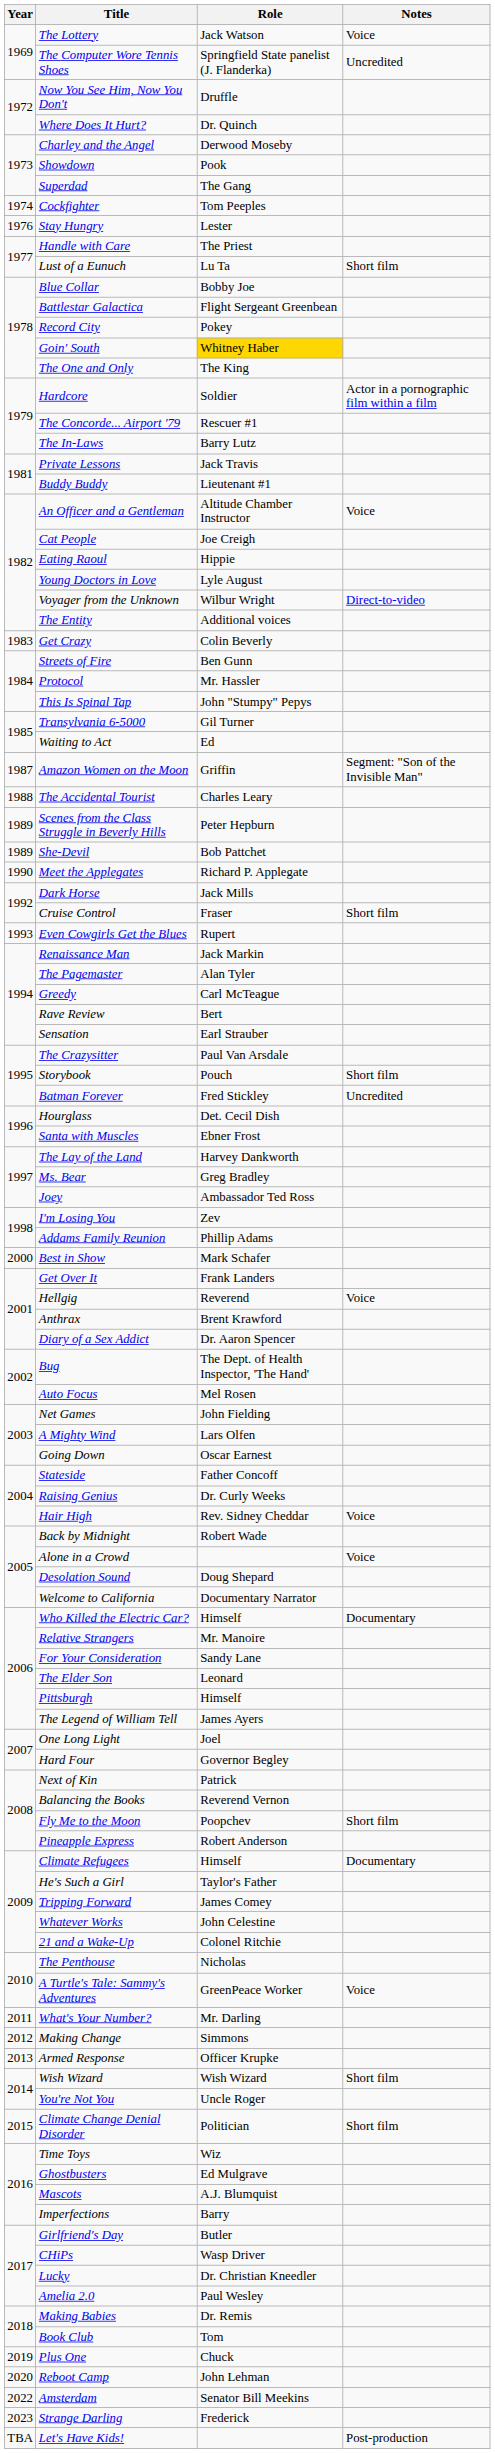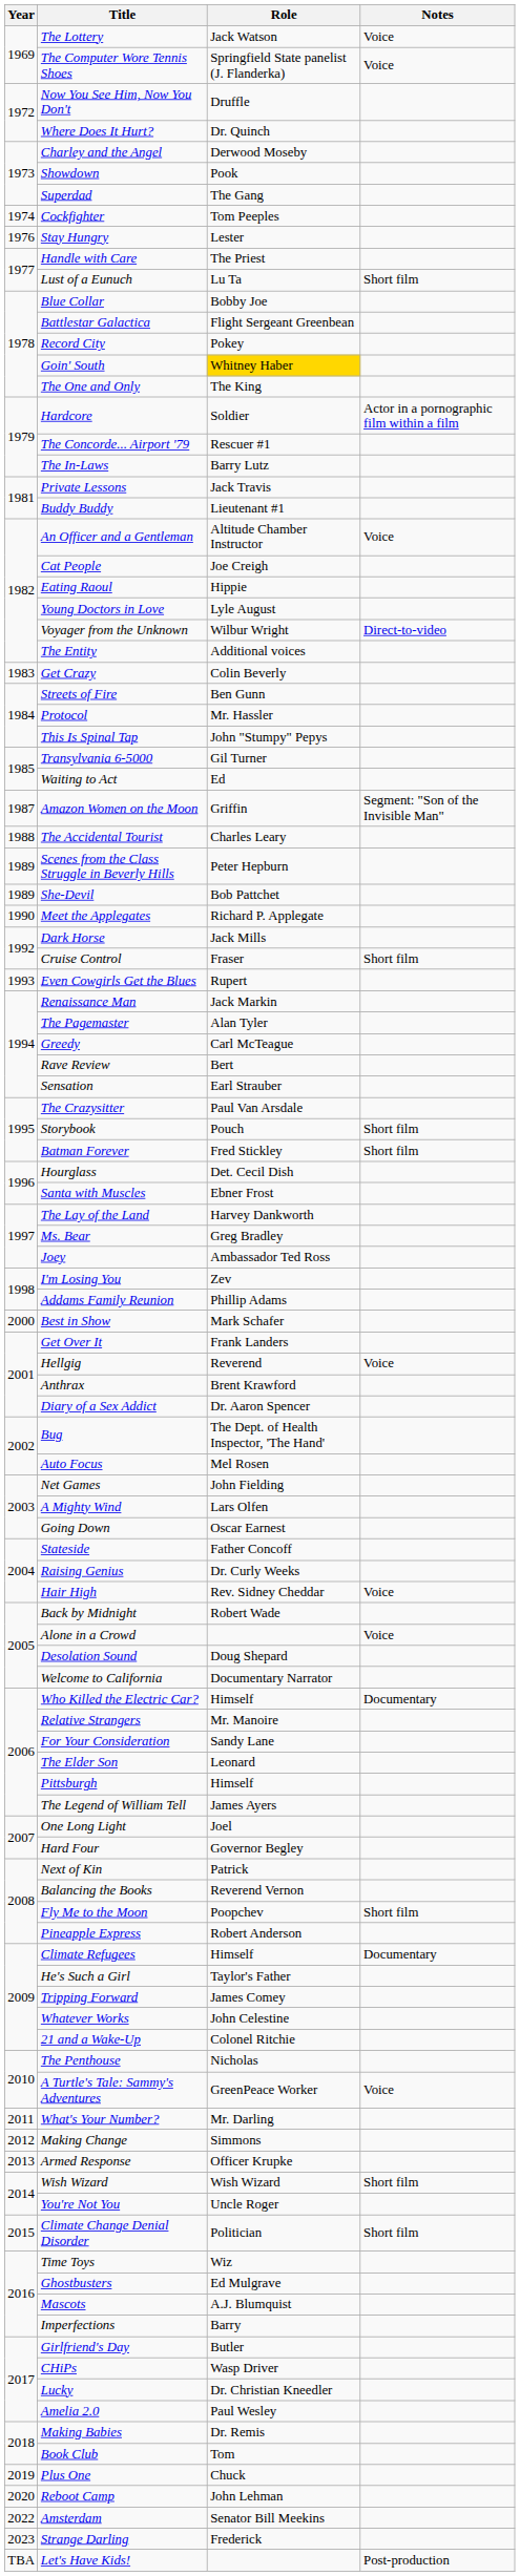 <table class="wikitable sortable">
 <tr>
 <th>Year</th>
 <th>Title</th>
 <th>Role</th>
 <th>Notes</th>
 </tr>
 <tr>
 <td rowspan="2">1969</td>
 <td><em><a href='#'>The Lottery</a></em></td>
 <td>Jack Watson</td>
 <td>Voice</td>
 </tr>
 <tr>
 <td><em><a href='#'>The Computer Wore Tennis Shoes</a></em></td>
 <td>Springfield State panelist (J. Flanderka)</td>
-<td>Uncredited</td>
+<td>Voice</td>
 </tr>
 <tr>
 <td rowspan="2">1972</td>
 <td><em><a href='#'>Now You See Him, Now You Don't</a></em></td>
 <td>Druffle</td>
 <td></td>
 </tr>
 <tr>
 <td><em><a href='#'>Where Does It Hurt?</a></em></td>
 <td>Dr. Quinch</td>
 <td></td>
 </tr>
 <tr>
 <td rowspan="3">1973</td>
 <td><em><a href='#'>Charley and the Angel</a></em></td>
 <td>Derwood Moseby</td>
 <td></td>
 </tr>
 <tr>
 <td><em><a href='#'>Showdown</a></em></td>
 <td>Pook</td>
 <td></td>
 </tr>
 <tr>
 <td><em><a href='#'>Superdad</a></em></td>
 <td>The Gang</td>
 <td></td>
 </tr>
 <tr>
 <td>1974</td>
 <td><em><a href='#'>Cockfighter</a></em></td>
 <td>Tom Peeples</td>
 <td></td>
 </tr>
 <tr>
 <td>1976</td>
 <td><em><a href='#'>Stay Hungry</a></em></td>
 <td>Lester</td>
 <td></td>
 </tr>
 <tr>
 <td rowspan="2">1977</td>
 <td><em><a href='#'>Handle with Care</a></em></td>
 <td>The Priest</td>
 <td></td>
 </tr>
 <tr>
 <td><em>Lust of a Eunuch</em></td>
 <td>Lu Ta</td>
 <td>Short film</td>
 </tr>
 <tr>
 <td rowspan="5">1978</td>
 <td><em><a href='#'>Blue Collar</a></em></td>
 <td>Bobby Joe</td>
 <td></td>
 </tr>
 <tr>
 <td><em><a href='#'>Battlestar Galactica</a></em></td>
 <td>Flight Sergeant Greenbean</td>
 <td></td>
 </tr>
 <tr>
 <td><em><a href='#'>Record City</a></em></td>
 <td>Pokey</td>
 <td></td>
 </tr>
 <tr>
 <td><em><a href='#'>Goin' South</a></em></td>
 <td style="background: gold;">Whitney Haber</td>
 <td></td>
 </tr>
 <tr>
 <td><em><a href='#'>The One and Only</a></em></td>
 <td>The King</td>
 <td></td>
 </tr>
 <tr>
 <td rowspan="3">1979</td>
 <td><em><a href='#'>Hardcore</a></em></td>
 <td>Soldier</td>
 <td>Actor in a pornographic <a href='#'>film within a film</a></td>
 </tr>
 <tr>
 <td><em><a href='#'>The Concorde... Airport '79</a></em></td>
 <td>Rescuer #1</td>
 <td></td>
 </tr>
 <tr>
 <td><em><a href='#'>The In-Laws</a></em></td>
 <td>Barry Lutz</td>
 <td></td>
 </tr>
 <tr>
 <td rowspan="2">1981</td>
 <td><em><a href='#'>Private Lessons</a></em></td>
 <td>Jack Travis</td>
 <td></td>
 </tr>
 <tr>
 <td><em><a href='#'>Buddy Buddy</a></em></td>
 <td>Lieutenant #1</td>
 <td></td>
 </tr>
 <tr>
 <td rowspan="6">1982</td>
 <td><em><a href='#'>An Officer and a Gentleman</a></em></td>
 <td>Altitude Chamber Instructor</td>
 <td>Voice</td>
 </tr>
 <tr>
 <td><em><a href='#'>Cat People</a></em></td>
 <td>Joe Creigh</td>
 <td></td>
 </tr>
 <tr>
 <td><em><a href='#'>Eating Raoul</a></em></td>
 <td>Hippie</td>
 <td></td>
 </tr>
 <tr>
 <td><em><a href='#'>Young Doctors in Love</a></em></td>
 <td>Lyle August</td>
 <td></td>
 </tr>
 <tr>
 <td><em>Voyager from the Unknown</em></td>
 <td>Wilbur Wright</td>
 <td><a href='#'>Direct-to-video</a></td>
 </tr>
 <tr>
 <td><em><a href='#'>The Entity</a></em></td>
 <td>Additional voices</td>
 <td></td>
 </tr>
 <tr>
 <td>1983</td>
 <td><em><a href='#'>Get Crazy</a></em></td>
 <td>Colin Beverly</td>
 <td></td>
 </tr>
 <tr>
 <td rowspan="3">1984</td>
 <td><em><a href='#'>Streets of Fire</a></em></td>
 <td>Ben Gunn</td>
 <td></td>
 </tr>
 <tr>
 <td><em><a href='#'>Protocol</a></em></td>
 <td>Mr. Hassler</td>
 <td></td>
 </tr>
 <tr>
 <td><em><a href='#'>This Is Spinal Tap</a></em></td>
 <td>John "Stumpy" Pepys</td>
 <td></td>
 </tr>
 <tr>
 <td rowspan="2">1985</td>
 <td><em><a href='#'>Transylvania 6-5000</a></em></td>
 <td>Gil Turner</td>
 <td></td>
 </tr>
 <tr>
 <td><em>Waiting to Act</em></td>
 <td>Ed</td>
 <td></td>
 </tr>
 <tr>
 <td>1987</td>
 <td><em><a href='#'>Amazon Women on the Moon</a></em></td>
 <td>Griffin</td>
 <td>Segment: "Son of the Invisible Man"</td>
 </tr>
 <tr>
 <td>1988</td>
 <td><em><a href='#'>The Accidental Tourist</a></em></td>
 <td>Charles Leary</td>
 <td></td>
 </tr>
 <tr>
 <td>1989</td>
 <td><em><a href='#'>Scenes from the Class Struggle in Beverly Hills</a></em></td>
 <td>Peter Hepburn</td>
 <td></td>
 </tr>
 <tr>
 <td>1989</td>
 <td><em><a href='#'>She-Devil</a></em></td>
 <td>Bob Pattchet</td>
 <td></td>
 </tr>
 <tr>
 <td>1990</td>
 <td><em><a href='#'>Meet the Applegates</a></em></td>
 <td>Richard P. Applegate</td>
 <td></td>
 </tr>
 <tr>
 <td rowspan="2">1992</td>
 <td><em><a href='#'>Dark Horse</a></em></td>
 <td>Jack Mills</td>
 <td></td>
 </tr>
 <tr>
 <td><em>Cruise Control</em></td>
 <td>Fraser</td>
 <td>Short film</td>
 </tr>
 <tr>
 <td>1993</td>
 <td><em><a href='#'>Even Cowgirls Get the Blues</a></em></td>
 <td>Rupert</td>
 <td></td>
 </tr>
 <tr>
 <td rowspan="5">1994</td>
 <td><em><a href='#'>Renaissance Man</a></em></td>
 <td>Jack Markin</td>
 <td></td>
 </tr>
 <tr>
 <td><em><a href='#'>The Pagemaster</a></em></td>
 <td>Alan Tyler</td>
 <td></td>
 </tr>
 <tr>
 <td><em><a href='#'>Greedy</a></em></td>
 <td>Carl McTeague</td>
 <td></td>
 </tr>
 <tr>
 <td><em>Rave Review</em></td>
 <td>Bert</td>
 <td></td>
 </tr>
 <tr>
 <td><em>Sensation</em></td>
 <td>Earl Strauber</td>
 <td></td>
 </tr>
 <tr>
 <td rowspan="3">1995</td>
 <td><em><a href='#'>The Crazysitter</a></em></td>
 <td>Paul Van Arsdale</td>
 <td></td>
 </tr>
 <tr>
 <td><em>Storybook</em></td>
 <td>Pouch</td>
 <td>Short film</td>
 </tr>
 <tr>
 <td><em><a href='#'>Batman Forever</a></em></td>
 <td>Fred Stickley</td>
-<td>Uncredited</td>
+<td>Short film</td>
 </tr>
 <tr>
 <td rowspan="2">1996</td>
 <td><em>Hourglass</em></td>
 <td>Det. Cecil Dish</td>
 <td></td>
 </tr>
 <tr>
 <td><em><a href='#'>Santa with Muscles</a></em></td>
 <td>Ebner Frost</td>
 <td></td>
 </tr>
 <tr>
 <td rowspan="3">1997</td>
 <td><em><a href='#'>The Lay of the Land</a></em></td>
 <td>Harvey Dankworth</td>
 <td></td>
 </tr>
 <tr>
 <td><em><a href='#'>Ms. Bear</a></em></td>
 <td>Greg Bradley</td>
 <td></td>
 </tr>
 <tr>
 <td><em><a href='#'>Joey</a></em></td>
 <td>Ambassador Ted Ross</td>
 <td></td>
 </tr>
 <tr>
 <td rowspan="2">1998</td>
 <td><em><a href='#'>I'm Losing You</a></em></td>
 <td>Zev</td>
 <td></td>
 </tr>
 <tr>
 <td><em><a href='#'>Addams Family Reunion</a></em></td>
 <td>Phillip Adams</td>
 <td></td>
 </tr>
 <tr>
 <td>2000</td>
 <td><em><a href='#'>Best in Show</a></em></td>
 <td>Mark Schafer</td>
 <td></td>
 </tr>
 <tr>
 <td rowspan="4">2001</td>
 <td><em><a href='#'>Get Over It</a></em></td>
 <td>Frank Landers</td>
 <td></td>
 </tr>
 <tr>
 <td><em>Hellgig</em></td>
 <td>Reverend</td>
 <td>Voice</td>
 </tr>
 <tr>
 <td><em>Anthrax</em></td>
 <td>Brent Krawford</td>
 <td></td>
 </tr>
 <tr>
 <td><em><a href='#'>Diary of a Sex Addict</a></em></td>
 <td>Dr. Aaron Spencer</td>
 <td></td>
 </tr>
 <tr>
 <td rowspan="2">2002</td>
 <td><em><a href='#'>Bug</a></em></td>
 <td>The Dept. of Health Inspector, 'The Hand'</td>
 <td></td>
 </tr>
 <tr>
 <td><em><a href='#'>Auto Focus</a></em></td>
 <td>Mel Rosen</td>
 <td></td>
 </tr>
 <tr>
 <td rowspan="3">2003</td>
 <td><em>Net Games</em></td>
 <td>John Fielding</td>
 <td></td>
 </tr>
 <tr>
 <td><em><a href='#'>A Mighty Wind</a></em></td>
 <td>Lars Olfen</td>
 <td></td>
 </tr>
 <tr>
 <td><em>Going Down</em></td>
 <td>Oscar Earnest</td>
 <td></td>
 </tr>
 <tr>
 <td rowspan="3">2004</td>
 <td><em><a href='#'>Stateside</a></em></td>
 <td>Father Concoff</td>
 <td></td>
 </tr>
 <tr>
 <td><em><a href='#'>Raising Genius</a></em></td>
 <td>Dr. Curly Weeks</td>
 <td></td>
 </tr>
 <tr>
 <td><em><a href='#'>Hair High</a></em></td>
 <td>Rev. Sidney Cheddar</td>
 <td>Voice</td>
 </tr>
 <tr>
 <td rowspan="4">2005</td>
 <td><em>Back by Midnight</em></td>
 <td>Robert Wade</td>
 <td></td>
 </tr>
 <tr>
 <td><em>Alone in a Crowd</em></td>
 <td></td>
 <td>Voice</td>
 </tr>
 <tr>
 <td><em><a href='#'>Desolation Sound</a></em></td>
 <td>Doug Shepard</td>
 <td></td>
 </tr>
 <tr>
 <td><em>Welcome to California</em></td>
 <td>Documentary Narrator</td>
 <td></td>
 </tr>
 <tr>
 <td rowspan="6">2006</td>
 <td><em><a href='#'>Who Killed the Electric Car?</a></em></td>
 <td>Himself</td>
 <td>Documentary</td>
 </tr>
 <tr>
 <td><em><a href='#'>Relative Strangers</a></em></td>
 <td>Mr. Manoire</td>
 <td></td>
 </tr>
 <tr>
 <td><em><a href='#'>For Your Consideration</a></em></td>
 <td>Sandy Lane</td>
 <td></td>
 </tr>
 <tr>
 <td><em><a href='#'>The Elder Son</a></em></td>
 <td>Leonard</td>
 <td></td>
 </tr>
 <tr>
 <td><em><a href='#'>Pittsburgh</a></em></td>
 <td>Himself</td>
 <td></td>
 </tr>
 <tr>
 <td><em>The Legend of William Tell</em></td>
 <td>James Ayers</td>
 <td></td>
 </tr>
 <tr>
 <td rowspan="2">2007</td>
 <td><em>One Long Light</em></td>
 <td>Joel</td>
 <td></td>
 </tr>
 <tr>
 <td><em>Hard Four</em></td>
 <td>Governor Begley</td>
 <td></td>
 </tr>
 <tr>
 <td rowspan="4">2008</td>
 <td><em>Next of Kin</em></td>
 <td>Patrick</td>
 <td></td>
 </tr>
 <tr>
 <td><em>Balancing the Books</em></td>
 <td>Reverend Vernon</td>
 <td></td>
 </tr>
 <tr>
 <td><em><a href='#'>Fly Me to the Moon</a></em></td>
 <td>Poopchev</td>
 <td>Short film</td>
 </tr>
 <tr>
 <td><em><a href='#'>Pineapple Express</a></em></td>
 <td>Robert Anderson</td>
 <td></td>
 </tr>
 <tr>
 <td rowspan="5">2009</td>
 <td><em><a href='#'>Climate Refugees</a></em></td>
 <td>Himself</td>
 <td>Documentary</td>
 </tr>
 <tr>
 <td><em>He's Such a Girl</em></td>
 <td>Taylor's Father</td>
 <td></td>
 </tr>
 <tr>
 <td><em><a href='#'>Tripping Forward</a></em></td>
 <td>James Comey</td>
 <td></td>
 </tr>
 <tr>
 <td><em><a href='#'>Whatever Works</a></em></td>
 <td>John Celestine</td>
 <td></td>
 </tr>
 <tr>
 <td><em><a href='#'>21 and a Wake-Up</a></em></td>
 <td>Colonel Ritchie</td>
 <td></td>
 </tr>
 <tr>
 <td rowspan="2">2010</td>
 <td><em><a href='#'>The Penthouse</a></em></td>
 <td>Nicholas</td>
 <td></td>
 </tr>
 <tr>
 <td><em><a href='#'>A Turtle's Tale: Sammy's Adventures</a></em></td>
 <td>GreenPeace Worker</td>
 <td>Voice</td>
 </tr>
 <tr>
 <td>2011</td>
 <td><em><a href='#'>What's Your Number?</a></em></td>
 <td>Mr. Darling</td>
 <td></td>
 </tr>
 <tr>
 <td>2012</td>
 <td><em>Making Change</em></td>
 <td>Simmons</td>
 <td></td>
 </tr>
 <tr>
 <td>2013</td>
 <td><em>Armed Response</em></td>
 <td>Officer Krupke</td>
 <td></td>
 </tr>
 <tr>
 <td rowspan="2">2014</td>
 <td><em>Wish Wizard</em></td>
 <td>Wish Wizard</td>
 <td>Short film</td>
 </tr>
 <tr>
 <td><em><a href='#'>You're Not You</a></em></td>
 <td>Uncle Roger</td>
 <td></td>
 </tr>
 <tr>
 <td>2015</td>
 <td><em><a href='#'>Climate Change Denial Disorder</a></em></td>
 <td>Politician</td>
 <td>Short film</td>
 </tr>
 <tr>
 <td rowspan="4">2016</td>
 <td><em>Time Toys</em></td>
 <td>Wiz</td>
 <td></td>
 </tr>
 <tr>
 <td><em><a href='#'>Ghostbusters</a></em></td>
 <td>Ed Mulgrave</td>
 <td></td>
 </tr>
 <tr>
 <td><em><a href='#'>Mascots</a></em></td>
 <td>A.J. Blumquist</td>
 <td></td>
 </tr>
 <tr>
 <td><em>Imperfections</em></td>
 <td>Barry</td>
 <td></td>
 </tr>
 <tr>
 <td rowspan="4">2017</td>
 <td><em><a href='#'>Girlfriend's Day</a></em></td>
 <td>Butler</td>
 <td></td>
 </tr>
 <tr>
 <td><em><a href='#'>CHiPs</a></em></td>
 <td>Wasp Driver</td>
 <td></td>
 </tr>
 <tr>
 <td><em><a href='#'>Lucky</a></em></td>
 <td>Dr. Christian Kneedler</td>
 <td></td>
 </tr>
 <tr>
 <td><em><a href='#'>Amelia 2.0</a></em></td>
 <td>Paul Wesley</td>
 <td></td>
 </tr>
 <tr>
 <td rowspan="2">2018</td>
 <td><em><a href='#'>Making Babies</a></em></td>
 <td>Dr. Remis</td>
 <td></td>
 </tr>
 <tr>
 <td><em><a href='#'>Book Club</a></em></td>
 <td>Tom</td>
 <td></td>
 </tr>
 <tr>
 <td>2019</td>
 <td><em><a href='#'>Plus One</a></em></td>
 <td>Chuck</td>
 <td></td>
 </tr>
 <tr>
 <td>2020</td>
 <td><em><a href='#'>Reboot Camp</a></em></td>
 <td>John Lehman</td>
 <td></td>
 </tr>
 <tr>
 <td>2022</td>
 <td><em><a href='#'>Amsterdam</a></em></td>
 <td>Senator Bill Meekins</td>
 <td></td>
 </tr>
 <tr>
 <td>2023</td>
 <td><em><a href='#'>Strange Darling</a></em></td>
 <td>Frederick</td>
 <td></td>
 </tr>
 <tr>
 <td>TBA</td>
 <td><em><a href='#'>Let's Have Kids!</a></em></td>
 <td></td>
 <td>Post-production</td>
 </tr>
 </table>
